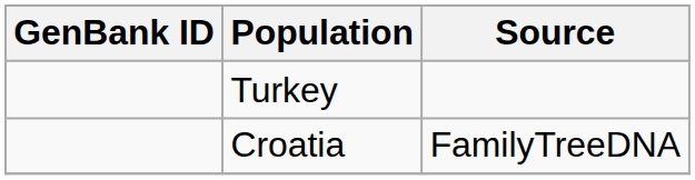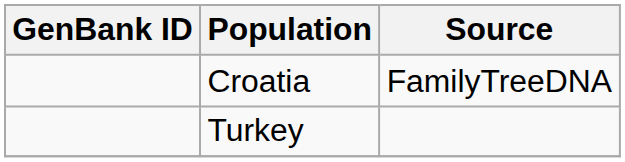 <table class="wikitable sortable">
 <tr>
 <th scope="col">GenBank ID</th>
 <th scope="col">Population</th>
 <th scope="col">Source</th>
 </tr>
 <tr>
 <td></td>
+<td>Croatia</td>
+<td>FamilyTreeDNA</td>
+</tr>
+<tr>
+<td></td>
 <td>Turkey</td>
 <td></td>
 </tr>
 <tr>
-<td></td>
-<td>Croatia</td>
-<td>FamilyTreeDNA</td>
-</tr>
-<tr>
 </tr>
 </table>
